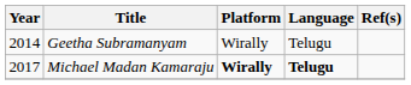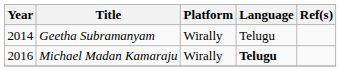 <table class="wikitable">
 <tr>
 <th>Year</th>
 <th>Title</th>
 <th>Platform</th>
 <th>Language</th>
 <th>Ref(s)</th>
 </tr>
 <tr>
 <td>2014</td>
 <td><em>Geetha Subramanyam</em></td>
 <td>Wirally</td>
 <td>Telugu</td>
 <td></td>
 </tr>
 <tr>
-<td>2017</td>
+<td>2016</td>
 <td><em>Michael Madan Kamaraju</em></td>
-<td><strong>Wirally</strong></td>
+<td>Wirally</td>
 <td><strong>Telugu</strong></td>
 <td></td>
 </tr>
 <tr>
 </tr>
 </table>
